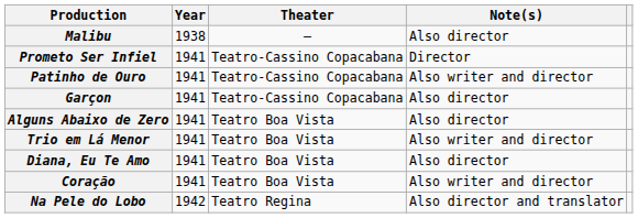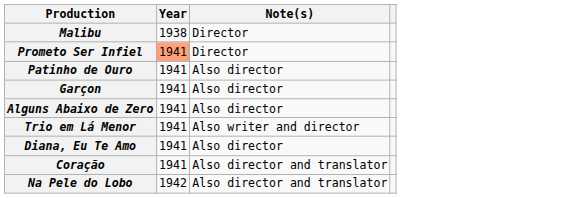 <table class="wikitable plainrowheaders sortable" style="margin-right: 0;">
 <tr>
 <th scope="col">Production</th>
 <th scope="col">Year</th>
-<th scope="col">Theater</th>
 <th scope="col">Note(s)</th>
 <th scope="col" class="unsortable"></th>
 </tr>
 <tr>
 <th scope=row><em>Malibu</em></th>
 <td>1938</td>
-<td style="text-align: center;">–</td>
-<td>Also director</td>
+<td>Director</td>
 <td style="text-align: center;"></td>
 </tr>
 <tr>
 <th scope=row><em>Prometo Ser Infiel</em></th>
-<td>1941</td>
-<td>Teatro-Cassino Copacabana</td>
+<td style="background: lightsalmon;">1941</td>
 <td>Director</td>
 <td style="text-align: center;"></td>
 </tr>
 <tr>
 <th scope=row><em>Patinho de Ouro</em></th>
 <td>1941</td>
-<td>Teatro-Cassino Copacabana</td>
-<td>Also writer and director</td>
+<td>Also director</td>
 <td style="text-align: center;"></td>
 </tr>
 <tr>
 <th scope=row><em>Garçon</em></th>
 <td>1941</td>
-<td>Teatro-Cassino Copacabana</td>
 <td>Also director</td>
 <td style="text-align: center;"></td>
 </tr>
 <tr>
 <th scope=row><em>Alguns Abaixo de Zero</em></th>
 <td>1941</td>
-<td>Teatro Boa Vista</td>
 <td>Also director</td>
 <td style="text-align: center;"></td>
 </tr>
 <tr>
 <th scope=row><em>Trio em Lá Menor</em></th>
 <td>1941</td>
-<td>Teatro Boa Vista</td>
 <td>Also writer and director</td>
 <td style="text-align: center;"></td>
 </tr>
 <tr>
 <th scope=row><em>Diana, Eu Te Amo</em></th>
 <td>1941</td>
-<td>Teatro Boa Vista</td>
 <td>Also director</td>
 <td style="text-align: center;"></td>
 </tr>
 <tr>
 <th scope=row><em>Coração</em></th>
 <td>1941</td>
-<td>Teatro Boa Vista</td>
-<td>Also writer and director</td>
+<td>Also director and translator</td>
 <td style="text-align: center;"></td>
 </tr>
 <tr>
 <th scope=row><em>Na Pele do Lobo</em></th>
 <td>1942</td>
-<td>Teatro Regina</td>
 <td>Also director and translator</td>
 <td style="text-align: center;"></td>
 </tr>
 </table>
